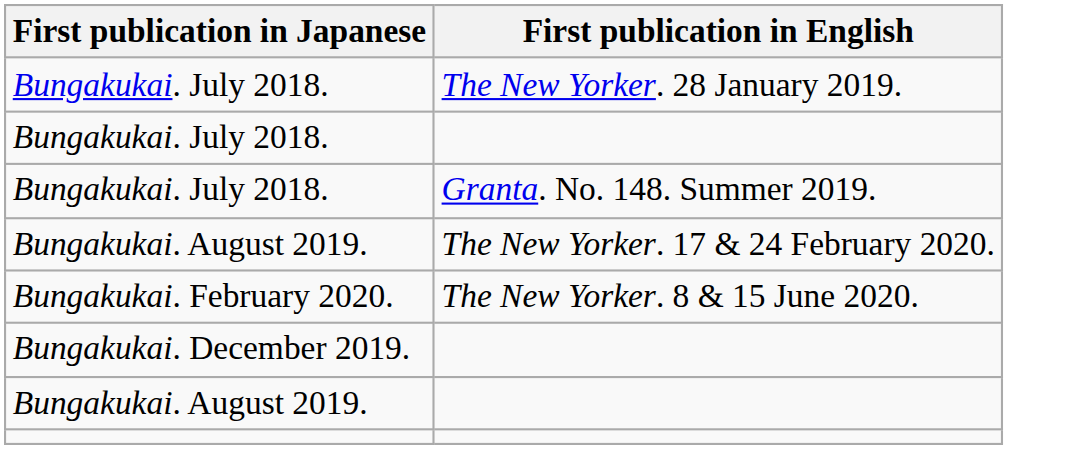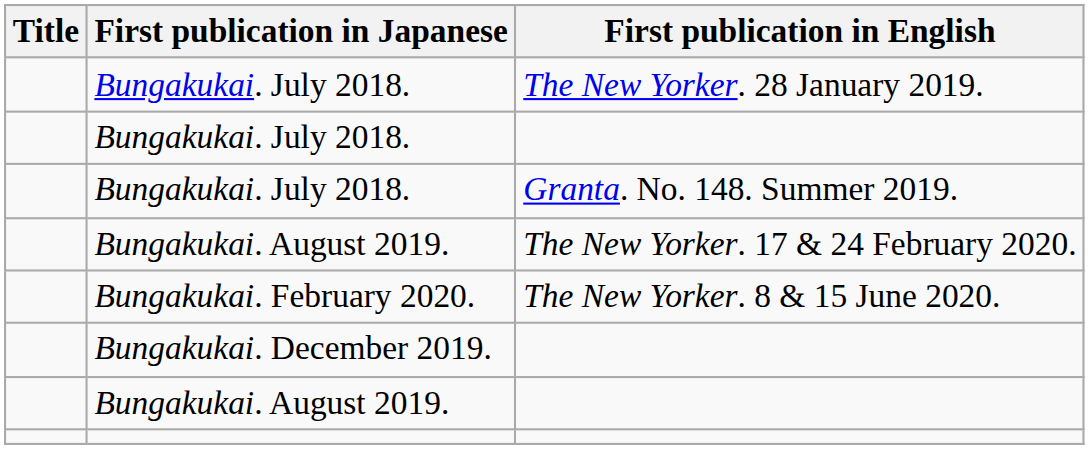 <table class="wikitable plainrowheaders sortable">
 <tr>
+<th scope="col">Title</th>
 <th scope="col">First publication in Japanese</th>
 <th scope="col">First publication in English</th>
 </tr>
 <tr>
+<td></td>
 <td><em><a href='#'>Bungakukai</a></em>. July 2018.</td>
 <td><em><a href='#'>The New Yorker</a></em>. 28 January 2019.</td>
 </tr>
 <tr>
+<td></td>
 <td><em>Bungakukai</em>. July 2018.</td>
 <td></td>
 </tr>
 <tr>
+<td></td>
 <td><em>Bungakukai</em>. July 2018.</td>
 <td><em><a href='#'>Granta</a></em>. No. 148. Summer 2019.</td>
 </tr>
 <tr>
+<td></td>
 <td><em>Bungakukai</em>. August 2019.</td>
 <td><em>The New Yorker</em>. 17 & 24 February 2020.</td>
 </tr>
 <tr>
+<td></td>
 <td><em>Bungakukai</em>. February 2020.</td>
 <td><em>The New Yorker</em>. 8 & 15 June 2020.</td>
 </tr>
 <tr>
+<td></td>
 <td><em>Bungakukai</em>. December 2019.</td>
 <td></td>
 </tr>
 <tr>
+<td></td>
 <td><em>Bungakukai</em>. August 2019.</td>
 <td></td>
 </tr>
 <tr>
 <td></td>
 <td></td>
+<td></td>
 </tr>
 </table>
